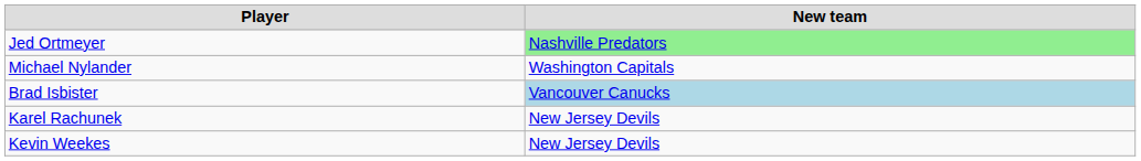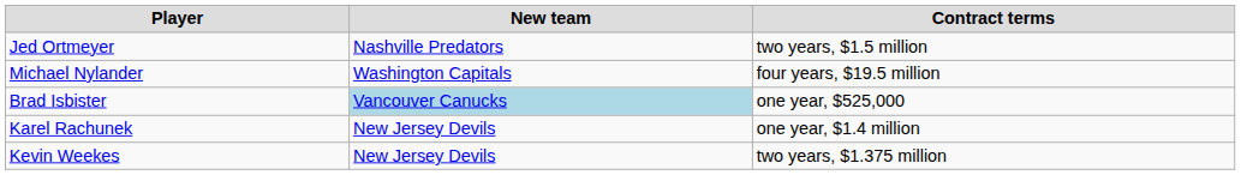 <table class="wikitable" style="width:90%;">
 <tr style="text-align:center; background:#ddd;">
 <td><strong>Player</strong></td>
 <td><strong>New team</strong></td>
+<td><strong>Contract terms</strong></td>
 </tr>
 <tr>
 <td><a href='#'>Jed Ortmeyer</a></td>
-<td style="background: lightgreen;"><a href='#'>Nashville Predators</a></td>
+<td><a href='#'>Nashville Predators</a></td>
+<td>two years, $1.5 million</td>
 </tr>
 <tr>
 <td><a href='#'>Michael Nylander</a></td>
 <td><a href='#'>Washington Capitals</a></td>
+<td>four years, $19.5 million</td>
 </tr>
 <tr>
 <td><a href='#'>Brad Isbister</a></td>
 <td style="background: lightblue;"><a href='#'>Vancouver Canucks</a></td>
+<td>one year, $525,000</td>
 </tr>
 <tr>
 <td><a href='#'>Karel Rachunek</a></td>
 <td><a href='#'>New Jersey Devils</a></td>
+<td>one year, $1.4 million</td>
 </tr>
 <tr>
 <td><a href='#'>Kevin Weekes</a></td>
 <td><a href='#'>New Jersey Devils</a></td>
+<td>two years, $1.375 million</td>
 </tr>
 </table>
